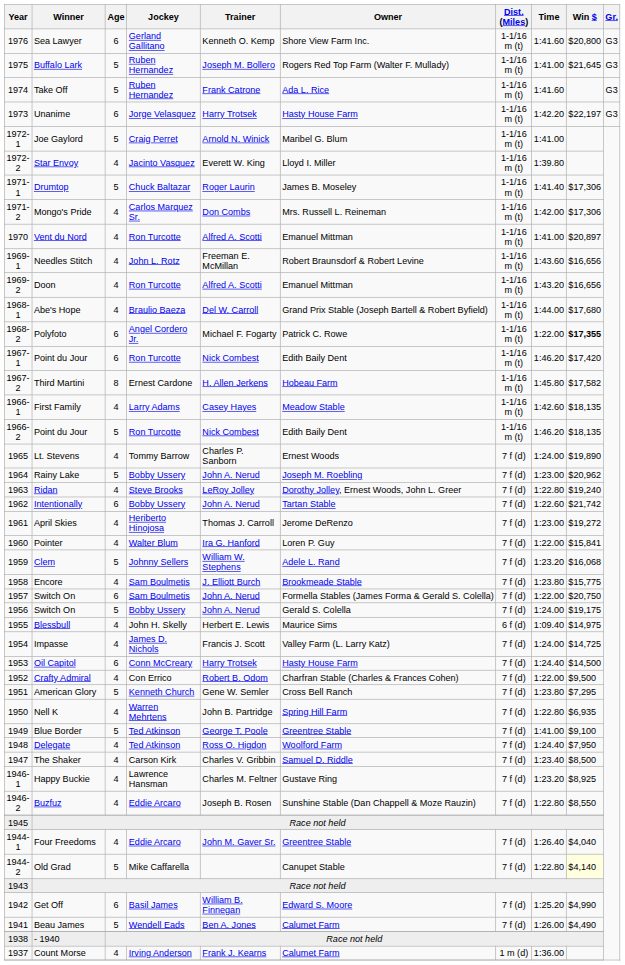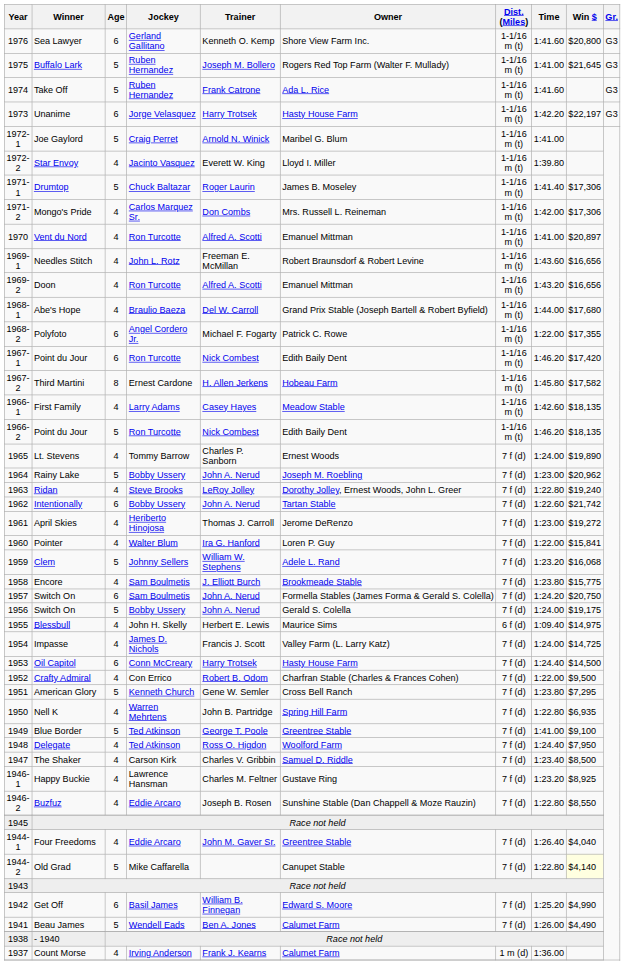 <table class="wikitable sortable" style="font-size:90%">
 <tr>
 <th style="width:25px">Year<br></th>
 <th style="width:110px">Winner<br></th>
 <th style="width:20px">Age<br></th>
 <th style="width:110px">Jockey<br></th>
 <th style="width:120px">Trainer<br></th>
 <th>Owner<br></th>
 <th style="width:50px"><a href='#'>Dist.</a><br> <span>(<a href='#'>Miles</a>)</span></th>
 <th style="width:25px">Time<br></th>
 <th style="width:30px">Win <a href='#'>$</a><br></th>
 <th style="width:20px"><a href='#'>Gr.</a></th>
 </tr>
 <tr>
 <td align=center>1976</td>
 <td>Sea Lawyer</td>
 <td align=center>6</td>
 <td><a href='#'>Gerland Gallitano</a></td>
 <td>Kenneth O. Kemp</td>
 <td>Shore View Farm Inc.</td>
 <td align=center>1-1/16 m (t)</td>
 <td>1:41.60</td>
 <td>$20,800</td>
 <td align=center>G3</td>
 </tr>
 <tr>
 <td align=center>1975</td>
 <td><a href='#'>Buffalo Lark</a></td>
 <td align=center>5</td>
 <td><a href='#'>Ruben Hernandez</a></td>
 <td><a href='#'>Joseph M. Bollero</a></td>
 <td>Rogers Red Top Farm (Walter F. Mullady)</td>
 <td align=center>1-1/16 m (t)</td>
 <td>1:41.00</td>
 <td>$21,645</td>
 <td align=center>G3</td>
 </tr>
 <tr>
 <td align=center>1974</td>
 <td>Take Off</td>
 <td align=center>5</td>
 <td><a href='#'>Ruben Hernandez</a></td>
 <td><a href='#'>Frank Catrone</a></td>
 <td><a href='#'>Ada L. Rice</a></td>
 <td align=center>1-1/16 m (t)</td>
 <td>1:41.60</td>
 <td></td>
 <td align=center>G3</td>
 </tr>
 <tr>
 <td align=center>1973</td>
 <td>Unanime</td>
 <td align=center>6</td>
 <td><a href='#'>Jorge Velasquez</a></td>
 <td><a href='#'>Harry Trotsek</a></td>
 <td><a href='#'>Hasty House Farm</a></td>
 <td align=center>1-1/16 m (t)</td>
 <td>1:42.20</td>
 <td>$22,197</td>
 <td align=center>G3</td>
 </tr>
 <tr>
 <td align=center>1972-1</td>
 <td>Joe Gaylord</td>
 <td align=center>5</td>
 <td><a href='#'>Craig Perret</a></td>
 <td><a href='#'>Arnold N. Winick</a></td>
 <td>Maribel G. Blum</td>
 <td align=center>1-1/16 m (t)</td>
 <td>1:41.00</td>
 <td></td>
 </tr>
 <tr>
 <td align=center>1972-2</td>
 <td><a href='#'>Star Envoy</a></td>
 <td align=center>4</td>
 <td><a href='#'>Jacinto Vasquez</a></td>
 <td>Everett W. King</td>
 <td>Lloyd I. Miller</td>
 <td align=center>1-1/16 m (t)</td>
 <td>1:39.80</td>
 <td></td>
 </tr>
 <tr>
 <td align=center>1971-1</td>
 <td><a href='#'>Drumtop</a></td>
 <td align=center>5</td>
 <td><a href='#'>Chuck Baltazar</a></td>
 <td><a href='#'>Roger Laurin</a></td>
 <td>James B. Moseley</td>
 <td align=center>1-1/16 m (t)</td>
 <td>1:41.40</td>
 <td>$17,306</td>
 </tr>
 <tr>
 <td align=center>1971-2</td>
 <td>Mongo's Pride</td>
 <td align=center>4</td>
 <td><a href='#'>Carlos Marquez Sr.</a></td>
 <td><a href='#'>Don Combs</a></td>
 <td>Mrs. Russell L. Reineman</td>
 <td align=center>1-1/16 m (t)</td>
 <td>1:42.00</td>
 <td>$17,306</td>
 </tr>
 <tr>
 <td align=center>1970</td>
 <td><a href='#'>Vent du Nord</a></td>
 <td align=center>4</td>
 <td><a href='#'>Ron Turcotte</a></td>
 <td><a href='#'>Alfred A. Scotti</a></td>
 <td>Emanuel Mittman</td>
 <td align=center>1-1/16 m (t)</td>
 <td>1:41.00</td>
 <td>$20,897</td>
 </tr>
 <tr>
 <td align=center>1969-1</td>
 <td>Needles Stitch</td>
 <td align=center>4</td>
 <td><a href='#'>John L. Rotz</a></td>
 <td>Freeman E. McMillan</td>
 <td>Robert Braunsdorf & Robert Levine</td>
 <td align=center>1-1/16 m (t)</td>
 <td>1:43.60</td>
 <td>$16,656</td>
 </tr>
 <tr>
 <td align=center>1969-2</td>
 <td>Doon</td>
 <td align=center>4</td>
 <td><a href='#'>Ron Turcotte</a></td>
 <td><a href='#'>Alfred A. Scotti</a></td>
 <td>Emanuel Mittman</td>
 <td align=center>1-1/16 m (t)</td>
 <td>1:43.20</td>
 <td>$16,656</td>
 </tr>
 <tr>
 <td align=center>1968-1</td>
 <td>Abe's Hope</td>
 <td align=center>4</td>
 <td><a href='#'>Braulio Baeza</a></td>
 <td><a href='#'>Del W. Carroll</a></td>
 <td>Grand Prix Stable (Joseph Bartell & Robert Byfield)</td>
 <td align=center>1-1/16 m (t)</td>
 <td>1:44.00</td>
 <td>$17,680</td>
 </tr>
 <tr>
 <td align=center>1968-2</td>
 <td>Polyfoto</td>
 <td align=center>6</td>
 <td><a href='#'>Angel Cordero Jr.</a></td>
 <td>Michael F. Fogarty</td>
 <td>Patrick C. Rowe</td>
 <td align=center>1-1/16 m (t)</td>
 <td>1:22.00</td>
-<td><strong>$17,355</strong></td>
+<td>$17,355</td>
 </tr>
 <tr>
 <td align=center>1967-1</td>
 <td>Point du Jour</td>
 <td align=center>6</td>
 <td><a href='#'>Ron Turcotte</a></td>
 <td><a href='#'>Nick Combest</a></td>
 <td>Edith Baily Dent</td>
 <td align=center>1-1/16 m (t)</td>
 <td>1:46.20</td>
 <td>$17,420</td>
 </tr>
 <tr>
 <td align=center>1967-2</td>
 <td>Third Martini</td>
 <td align=center>8</td>
 <td>Ernest Cardone</td>
 <td><a href='#'>H. Allen Jerkens</a></td>
 <td><a href='#'>Hobeau Farm</a></td>
 <td align=center>1-1/16 m (t)</td>
 <td>1:45.80</td>
 <td>$17,582</td>
 </tr>
 <tr>
 <td align=center>1966-1</td>
 <td>First Family</td>
 <td align=center>4</td>
 <td><a href='#'>Larry Adams</a></td>
 <td><a href='#'>Casey Hayes</a></td>
 <td><a href='#'>Meadow Stable</a></td>
 <td align=center>1-1/16 m (t)</td>
 <td>1:42.60</td>
 <td>$18,135</td>
 </tr>
 <tr>
 <td align=center>1966-2</td>
 <td>Point du Jour</td>
 <td align=center>5</td>
 <td><a href='#'>Ron Turcotte</a></td>
 <td><a href='#'>Nick Combest</a></td>
 <td>Edith Baily Dent</td>
 <td align=center>1-1/16 m (t)</td>
 <td>1:46.20</td>
 <td>$18,135</td>
 </tr>
 <tr>
 <td align=center>1965</td>
 <td>Lt. Stevens</td>
 <td align=center>4</td>
 <td>Tommy Barrow</td>
 <td>Charles P. Sanborn</td>
 <td>Ernest Woods</td>
 <td align=center>7 f (d)</td>
 <td>1:24.00</td>
 <td>$19,890</td>
 </tr>
 <tr>
 <td align=center>1964</td>
 <td>Rainy Lake</td>
 <td align=center>5</td>
 <td><a href='#'>Bobby Ussery</a></td>
 <td><a href='#'>John A. Nerud</a></td>
 <td><a href='#'>Joseph M. Roebling</a></td>
 <td align=center>7 f (d)</td>
 <td>1:23.00</td>
 <td>$20,962</td>
 </tr>
 <tr>
 <td align=center>1963</td>
 <td><a href='#'>Ridan</a></td>
 <td align=center>4</td>
 <td><a href='#'>Steve Brooks</a></td>
 <td><a href='#'>LeRoy Jolley</a></td>
 <td><a href='#'>Dorothy Jolley</a>, Ernest Woods, John L. Greer</td>
 <td align=center>7 f (d)</td>
 <td>1:22.80</td>
 <td>$19,240</td>
 </tr>
 <tr>
 <td align=center>1962</td>
 <td><a href='#'>Intentionally</a></td>
 <td align=center>6</td>
 <td><a href='#'>Bobby Ussery</a></td>
 <td><a href='#'>John A. Nerud</a></td>
 <td><a href='#'>Tartan Stable</a></td>
 <td align=center>7 f (d)</td>
 <td>1:22.60</td>
 <td>$21,742</td>
 </tr>
 <tr>
 <td align=center>1961</td>
 <td>April Skies</td>
 <td align=center>4</td>
 <td><a href='#'>Heriberto Hinojosa</a></td>
 <td>Thomas J. Carroll</td>
 <td>Jerome DeRenzo</td>
 <td align=center>7 f (d)</td>
 <td>1:23.00</td>
 <td>$19,272</td>
 </tr>
 <tr>
 <td align=center>1960</td>
 <td>Pointer</td>
 <td align=center>4</td>
 <td><a href='#'>Walter Blum</a></td>
 <td><a href='#'>Ira G. Hanford</a></td>
 <td>Loren P. Guy</td>
 <td align=center>7 f (d)</td>
 <td>1:22.00</td>
 <td>$15,841</td>
 </tr>
 <tr>
 <td align=center>1959</td>
 <td><a href='#'>Clem</a></td>
 <td align=center>5</td>
 <td><a href='#'>Johnny Sellers</a></td>
 <td><a href='#'>William W. Stephens</a></td>
 <td><a href='#'>Adele L. Rand</a></td>
 <td align=center>7 f (d)</td>
 <td>1:23.20</td>
 <td>$16,068</td>
 </tr>
 <tr>
 <td align=center>1958</td>
 <td>Encore</td>
 <td align=center>4</td>
 <td><a href='#'>Sam Boulmetis</a></td>
 <td><a href='#'>J. Elliott Burch</a></td>
 <td><a href='#'>Brookmeade Stable</a></td>
 <td align=center>7 f (d)</td>
 <td>1:23.80</td>
 <td>$15,775</td>
 </tr>
 <tr>
 <td align=center>1957</td>
 <td>Switch On</td>
 <td align=center>6</td>
 <td><a href='#'>Sam Boulmetis</a></td>
 <td><a href='#'>John A. Nerud</a></td>
 <td>Formella Stables (James Forma & Gerald S. Colella)</td>
 <td align=center>7 f (d)</td>
-<td>1:22.00</td>
+<td>1:24.20</td>
 <td>$20,750</td>
 </tr>
 <tr>
 <td align=center>1956</td>
 <td>Switch On</td>
 <td align=center>5</td>
 <td><a href='#'>Bobby Ussery</a></td>
 <td><a href='#'>John A. Nerud</a></td>
 <td>Gerald S. Colella</td>
 <td align=center>7 f (d)</td>
 <td>1:24.00</td>
 <td>$19,175</td>
 </tr>
 <tr>
 <td align=center>1955</td>
 <td><a href='#'>Blessbull</a></td>
 <td align=center>4</td>
 <td>John H. Skelly</td>
 <td>Herbert E. Lewis</td>
 <td>Maurice Sims</td>
 <td align=center>6 f (d)</td>
 <td>1:09.40</td>
 <td>$14,975</td>
 </tr>
 <tr>
 <td align=center>1954</td>
 <td>Impasse</td>
 <td align=center>4</td>
 <td><a href='#'>James  D. Nichols</a></td>
 <td>Francis J. Scott</td>
 <td>Valley Farm (L. Larry Katz)</td>
 <td align=center>7 f (d)</td>
 <td>1:24.00</td>
 <td>$14,725</td>
 </tr>
 <tr>
 <td align=center>1953</td>
 <td><a href='#'>Oil Capitol</a></td>
 <td align=center>6</td>
 <td><a href='#'>Conn McCreary</a></td>
 <td><a href='#'>Harry Trotsek</a></td>
 <td><a href='#'>Hasty House Farm</a></td>
 <td align=center>7 f (d)</td>
 <td>1:24.40</td>
 <td>$14,500</td>
 </tr>
 <tr>
 <td align=center>1952</td>
 <td><a href='#'>Crafty Admiral</a></td>
 <td align=center>4</td>
 <td>Con Errico</td>
 <td><a href='#'>Robert B. Odom</a></td>
 <td>Charfran Stable (Charles & Frances Cohen)</td>
 <td align=center>7 f (d)</td>
 <td>1:22.00</td>
 <td>$9,500</td>
 </tr>
 <tr>
 <td align=center>1951</td>
 <td>American Glory</td>
 <td align=center>5</td>
 <td><a href='#'>Kenneth Church</a></td>
 <td>Gene W. Semler</td>
 <td>Cross Bell Ranch</td>
 <td align=center>7 f (d)</td>
 <td>1:23.80</td>
 <td>$7,295</td>
 </tr>
 <tr>
 <td align=center>1950</td>
 <td>Nell K</td>
 <td align=center>4</td>
 <td><a href='#'>Warren Mehrtens</a></td>
 <td>John B. Partridge</td>
 <td><a href='#'>Spring Hill Farm</a></td>
 <td align=center>7 f (d)</td>
 <td>1:22.80</td>
 <td>$6,935</td>
 </tr>
 <tr>
 <td align=center>1949</td>
 <td>Blue Border</td>
 <td align=center>5</td>
 <td><a href='#'>Ted Atkinson</a></td>
 <td><a href='#'>George T. Poole</a></td>
 <td><a href='#'>Greentree Stable</a></td>
 <td align=center>7 f (d)</td>
 <td>1:41.00</td>
 <td>$9,100</td>
 </tr>
 <tr>
 <td align=center>1948</td>
 <td><a href='#'>Delegate</a></td>
 <td align=center>4</td>
 <td><a href='#'>Ted Atkinson</a></td>
 <td><a href='#'>Ross O. Higdon</a></td>
 <td><a href='#'>Woolford Farm</a></td>
 <td align=center>7 f (d)</td>
 <td>1:24.40</td>
 <td>$7,950</td>
 </tr>
 <tr>
 <td align=center>1947</td>
 <td>The Shaker</td>
 <td align=center>4</td>
 <td>Carson Kirk</td>
 <td>Charles V. Gribbin</td>
 <td><a href='#'>Samuel D. Riddle</a></td>
 <td align=center>7 f (d)</td>
 <td>1:23.40</td>
 <td>$8,500</td>
 </tr>
 <tr>
 <td align=center>1946-1</td>
 <td>Happy Buckie</td>
 <td align=center>4</td>
 <td>Lawrence Hansman</td>
 <td>Charles M. Feltner</td>
 <td>Gustave Ring</td>
 <td align=center>7 f (d)</td>
 <td>1:23.20</td>
 <td>$8,925</td>
 </tr>
 <tr>
 <td align=center>1946-2</td>
 <td><a href='#'>Buzfuz</a></td>
 <td align=center>4</td>
 <td><a href='#'>Eddie Arcaro</a></td>
 <td>Joseph B. Rosen</td>
 <td>Sunshine Stable (Dan Chappell & Moze Rauzin)</td>
 <td align=center>7 f (d)</td>
 <td>1:22.80</td>
 <td>$8,550</td>
 </tr>
 <tr>
 </tr>
 <tr bgcolor="#eeeeee">
 <td align=center>1945</td>
 <td align=center  colspan=8><em>Race not held</em></td>
 </tr>
 <tr>
 <td align=center>1944-1</td>
 <td>Four Freedoms</td>
 <td align=center>4</td>
 <td><a href='#'>Eddie Arcaro</a></td>
 <td><a href='#'>John M. Gaver Sr.</a></td>
 <td><a href='#'>Greentree Stable</a></td>
 <td align=center>7 f (d)</td>
 <td>1:26.40</td>
 <td>$4,040</td>
 </tr>
 <tr>
 <td align=center>1944-2</td>
 <td>Old Grad</td>
 <td align=center>5</td>
 <td>Mike Caffarella</td>
 <td></td>
 <td>Canupet Stable</td>
 <td align=center>7 f (d)</td>
 <td>1:22.80</td>
 <td style="background: lightyellow;">$4,140</td>
 </tr>
 <tr bgcolor="#eeeeee">
 <td align=center>1943</td>
 <td align=center  colspan=8><em>Race not held</em></td>
 </tr>
 <tr>
 <td align=center>1942</td>
 <td>Get Off</td>
 <td align=center>6</td>
 <td><a href='#'>Basil James</a></td>
 <td><a href='#'>William B. Finnegan</a></td>
 <td><a href='#'>Edward S. Moore</a></td>
 <td align=center>7 f (d)</td>
 <td>1:25.20</td>
 <td>$4,990</td>
 </tr>
 <tr>
 <td align=center>1941</td>
 <td>Beau James</td>
 <td align=center>5</td>
 <td><a href='#'>Wendell Eads</a></td>
 <td><a href='#'>Ben A. Jones</a></td>
 <td><a href='#'>Calumet Farm</a></td>
 <td align=center>7 f (d)</td>
 <td>1:26.00</td>
 <td>$4,490</td>
 </tr>
 <tr>
 </tr>
 <tr bgcolor="#eeeeee">
 <td align=center>1938</td>
 <td>- 1940</td>
 <td align=center  colspan=7><em>Race not held</em></td>
 </tr>
 <tr>
 <td align=center>1937</td>
 <td>Count Morse</td>
 <td align=center>4</td>
 <td><a href='#'>Irving Anderson</a></td>
 <td><a href='#'>Frank J. Kearns</a></td>
 <td><a href='#'>Calumet Farm</a></td>
 <td align=center>1 m (d)</td>
 <td>1:36.00</td>
 <td></td>
 </tr>
 <tr>
 </tr>
 </table>
